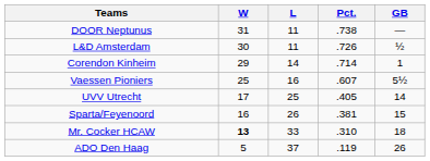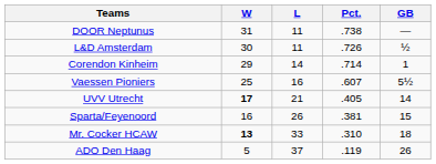 <table class="wikitable" width="50%" style="text-align:center;">
 <tr>
 <th width="30%">Teams</th>
 <th width="7%"><a href='#'>W</a></th>
 <th width="7%"><a href='#'>L</a></th>
 <th width="8%"><a href='#'>Pct.</a></th>
 <th width="7%"><a href='#'>GB</a></th>
 </tr>
 <tr>
 <td><a href='#'>DOOR Neptunus</a></td>
 <td>31</td>
 <td>11</td>
 <td>.738</td>
 <td>—</td>
 </tr>
 <tr>
 <td><a href='#'>L&D Amsterdam</a></td>
 <td>30</td>
 <td>11</td>
 <td>.726</td>
 <td>½</td>
 </tr>
 <tr>
 <td><a href='#'>Corendon Kinheim</a></td>
 <td>29</td>
 <td>14</td>
 <td>.714</td>
 <td>1</td>
 </tr>
 <tr>
 <td><a href='#'>Vaessen Pioniers</a></td>
 <td>25</td>
 <td>16</td>
 <td>.607</td>
 <td>5½</td>
 </tr>
 <tr>
 <td><a href='#'>UVV Utrecht</a></td>
-<td>17</td>
-<td>25</td>
+<td><strong>17</strong></td>
+<td>21</td>
 <td>.405</td>
 <td>14</td>
 </tr>
 <tr>
 <td><a href='#'>Sparta/Feyenoord</a></td>
 <td>16</td>
 <td>26</td>
 <td>.381</td>
 <td>15</td>
 </tr>
 <tr>
 <td><a href='#'>Mr. Cocker HCAW</a></td>
 <td><strong>13</strong></td>
 <td>33</td>
 <td>.310</td>
 <td>18</td>
 </tr>
 <tr>
 <td><a href='#'>ADO Den Haag</a></td>
 <td>5</td>
 <td>37</td>
 <td>.119</td>
 <td>26</td>
 </tr>
 </table>
